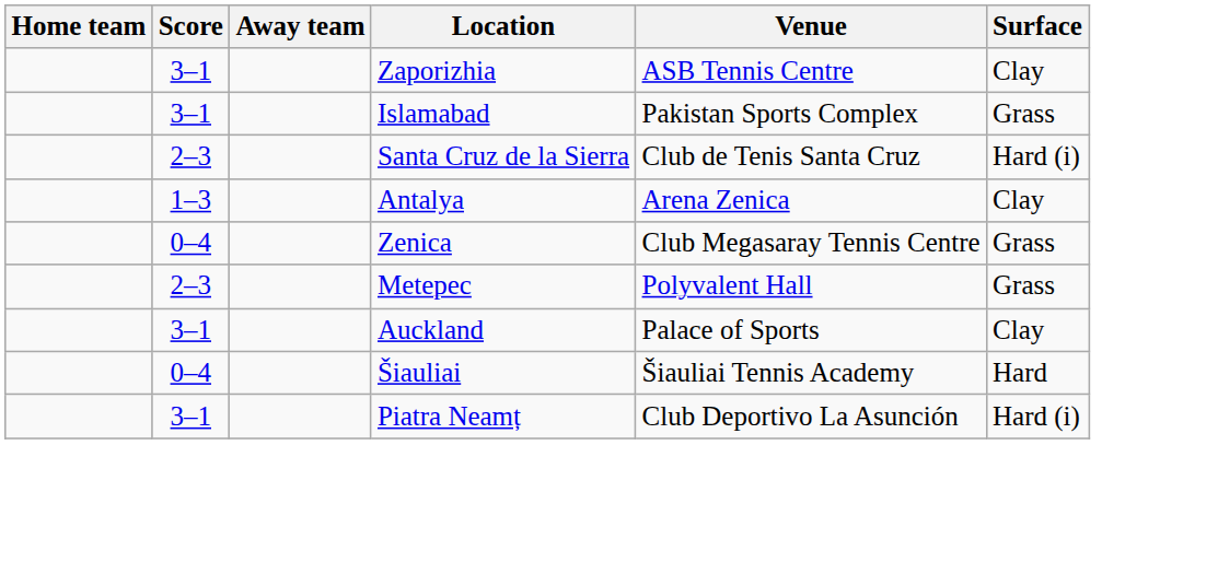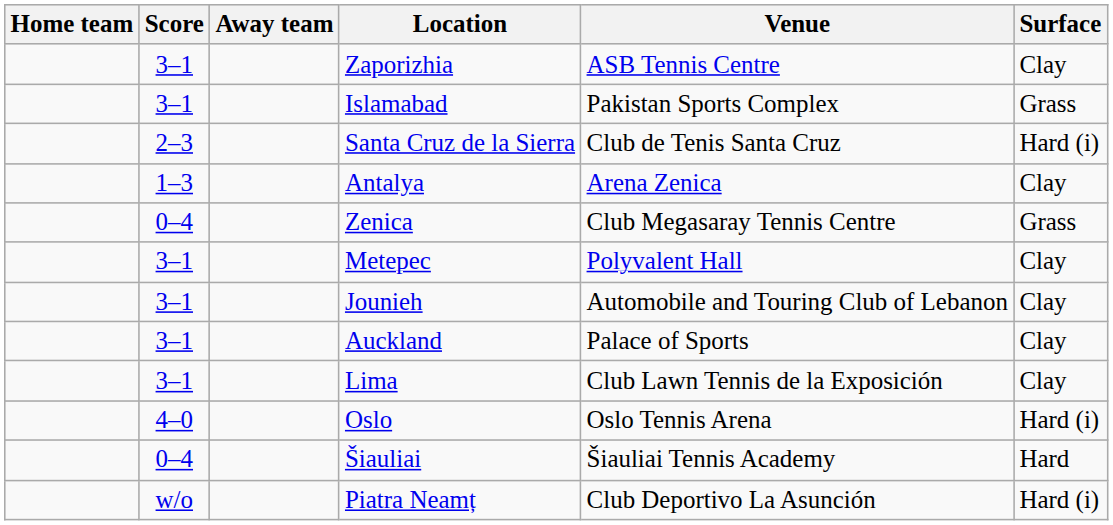 <table class="wikitable">
 <tr>
 <th>Home team</th>
 <th>Score</th>
 <th>Away team</th>
 <th>Location</th>
 <th>Venue</th>
 <th>Surface</th>
 </tr>
 <tr>
 <td><strong></strong></td>
 <td style="text-align:center;"><a href='#'>3–1</a></td>
 <td></td>
 <td><a href='#'>Zaporizhia</a></td>
 <td><a href='#'>ASB Tennis Centre</a></td>
 <td>Clay</td>
 </tr>
 <tr>
 <td><strong></strong></td>
 <td style="text-align:center;"><a href='#'>3–1</a></td>
 <td></td>
 <td><a href='#'>Islamabad</a></td>
 <td>Pakistan Sports Complex</td>
 <td>Grass</td>
 </tr>
 <tr>
 <td><strong></strong></td>
 <td style="text-align:center;"><a href='#'>2–3</a></td>
 <td></td>
 <td><a href='#'>Santa Cruz de la Sierra</a></td>
 <td>Club de Tenis Santa Cruz</td>
 <td>Hard (i)</td>
 </tr>
 <tr>
 <td></td>
 <td style="text-align:center;"><a href='#'>1–3</a></td>
 <td><strong></strong></td>
 <td><a href='#'>Antalya</a></td>
 <td><a href='#'>Arena Zenica</a></td>
 <td>Clay</td>
 </tr>
 <tr>
 <td><strong></strong></td>
 <td style="text-align:center;"><a href='#'>0–4</a></td>
 <td></td>
 <td><a href='#'>Zenica</a></td>
 <td>Club Megasaray Tennis Centre</td>
 <td>Grass</td>
 </tr>
 <tr>
 <td></td>
-<td style="text-align:center;"><a href='#'>2–3</a></td>
+<td style="text-align:center;"><a href='#'>3–1</a></td>
 <td><strong></strong></td>
 <td><a href='#'>Metepec</a></td>
 <td><a href='#'>Polyvalent Hall</a></td>
-<td>Grass</td>
+<td>Clay</td>
+</tr>
+<tr>
+<td><strong></strong></td>
+<td style="text-align:center;"><a href='#'>3–1</a></td>
+<td></td>
+<td><a href='#'>Jounieh</a></td>
+<td>Automobile and Touring Club of Lebanon</td>
+<td>Clay</td>
 </tr>
 <tr>
 <td><strong></strong></td>
 <td style="text-align:center;"><a href='#'>3–1</a></td>
 <td></td>
 <td><a href='#'>Auckland</a></td>
 <td>Palace of Sports</td>
 <td>Clay</td>
+</tr>
+<tr>
+<td><strong></strong></td>
+<td style="text-align:center;"><a href='#'>3–1</a></td>
+<td></td>
+<td><a href='#'>Lima</a></td>
+<td>Club Lawn Tennis de la Exposición</td>
+<td>Clay</td>
+</tr>
+<tr>
+<td><strong></strong></td>
+<td style="text-align:center;"><a href='#'>4–0</a></td>
+<td></td>
+<td><a href='#'>Oslo</a></td>
+<td>Oslo Tennis Arena</td>
+<td>Hard (i)</td>
 </tr>
 <tr>
 <td></td>
 <td style="text-align:center;"><a href='#'>0–4</a></td>
 <td><strong></strong></td>
 <td><a href='#'>Šiauliai</a></td>
 <td>Šiauliai Tennis Academy</td>
 <td>Hard</td>
 </tr>
 <tr>
 <td><strong></strong></td>
-<td style="text-align:center;"><a href='#'>3–1</a></td>
+<td style="text-align:center;"><a href='#'>w/o</a></td>
 <td></td>
 <td><a href='#'>Piatra Neamț</a></td>
 <td>Club Deportivo La Asunción</td>
 <td>Hard (i)</td>
 </tr>
 </table>
